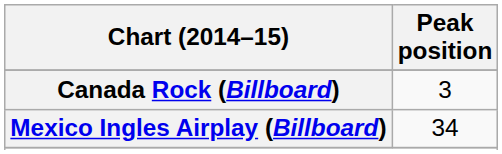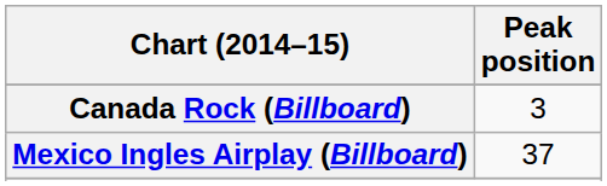 <table class="wikitable sortable plainrowheaders" style="text-align:center;">
 <tr>
 <th scope="col">Chart (2014–15)</th>
 <th scope="col">Peak<br>position</th>
 </tr>
 <tr>
 </tr>
 <tr>
 <th scope="row">Canada <a href='#'>Rock</a> (<em><a href='#'>Billboard</a></em>)</th>
 <td>3</td>
 </tr>
 <tr>
 <th scope="row"><a href='#'>Mexico Ingles Airplay</a> (<em><a href='#'>Billboard</a></em>)</th>
-<td>34</td>
+<td>37</td>
 </tr>
 <tr>
 </tr>
 <tr>
 </tr>
 <tr>
 </tr>
 </table>
